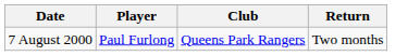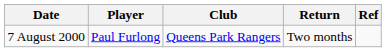 <table class="wikitable">
 <tr>
 <th>Date</th>
 <th>Player</th>
 <th>Club</th>
 <th>Return</th>
+<th>Ref</th>
 </tr>
 <tr>
 <td>7 August 2000</td>
 <td><a href='#'>Paul Furlong</a></td>
 <td><a href='#'>Queens Park Rangers</a></td>
 <td>Two months</td>
+<td style="text-align: center"></td>
 </tr>
 </table>
